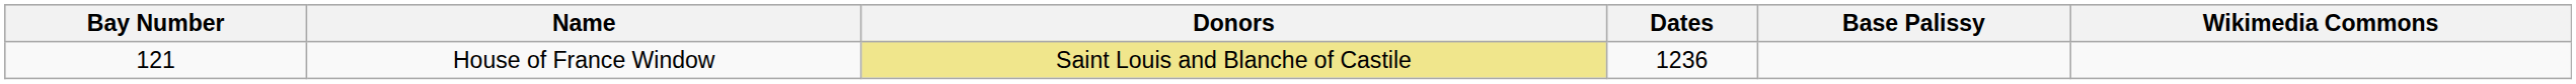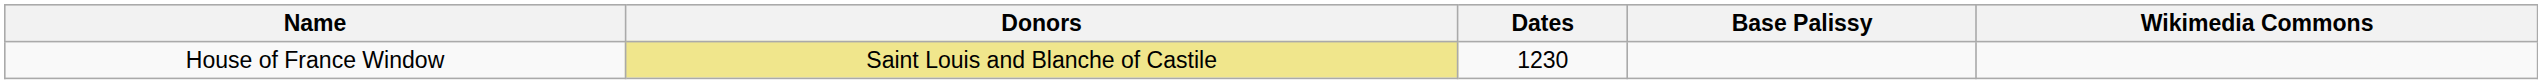 <table class="wikitable" style="width:100%;text-align:center;font-size:90%;">
 <tr>
-<th>Bay Number</th>
 <th>Name</th>
 <th>Donors</th>
 <th>Dates</th>
 <th>Base Palissy</th>
 <th>Wikimedia Commons</th>
 </tr>
 <tr>
-<td>121</td>
 <td>House of France Window</td>
 <td style="background: khaki;">Saint Louis and Blanche of Castile</td>
-<td>1236</td>
+<td>1230</td>
 <td></td>
 <td></td>
 </tr>
 </table>
